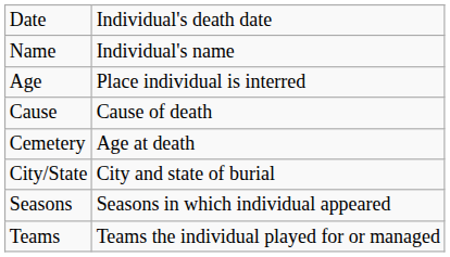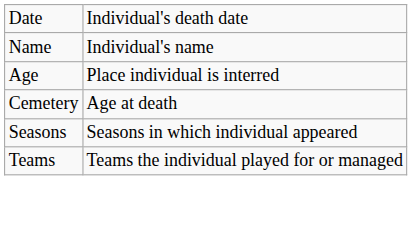 <table class="wikitable">
 <tr>
 <td>Date</td>
 <td>Individual's death date</td>
 </tr>
 <tr>
 <td>Name</td>
 <td>Individual's name</td>
 </tr>
 <tr>
 <td>Age</td>
 <td>Place individual is interred</td>
 </tr>
 <tr>
-<td>Cause</td>
-<td>Cause of death</td>
-</tr>
-<tr>
 <td>Cemetery</td>
 <td>Age at death</td>
-</tr>
-<tr>
-<td>City/State</td>
-<td>City and state of burial</td>
 </tr>
 <tr>
 <td>Seasons</td>
 <td>Seasons in which individual appeared</td>
 </tr>
 <tr>
 <td>Teams</td>
 <td>Teams the individual played for or managed</td>
 </tr>
 </table>
